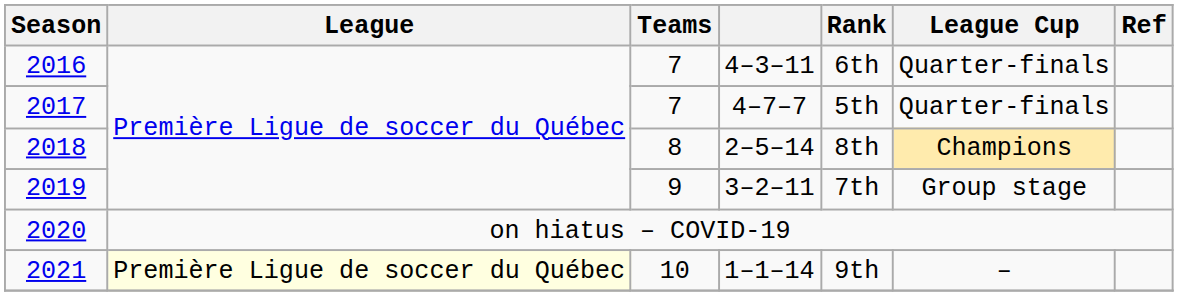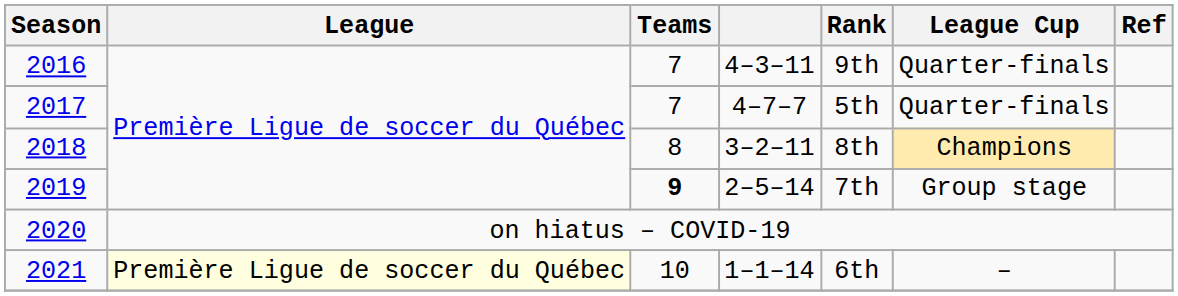 <table class="wikitable" style="text-align: center;">
 <tr>
 <th>Season</th>
 <th>League</th>
 <th>Teams</th>
 <th></th>
 <th>Rank</th>
 <th>League Cup</th>
 <th>Ref</th>
 </tr>
 <tr>
 <td><a href='#'>2016</a></td>
 <td rowspan="4"><a href='#'>Première Ligue de soccer du Québec</a></td>
 <td>7</td>
 <td>4–3–11</td>
-<td>6th</td>
+<td>9th</td>
 <td>Quarter-finals</td>
 <td></td>
 </tr>
 <tr>
 <td><a href='#'>2017</a></td>
 <td>7</td>
 <td>4–7–7</td>
 <td>5th</td>
 <td>Quarter-finals</td>
 <td></td>
 </tr>
 <tr>
 <td><a href='#'>2018</a></td>
 <td>8</td>
-<td>2–5–14</td>
+<td>3–2–11</td>
 <td>8th</td>
 <td bgcolor="FFEBAD">Champions</td>
 <td></td>
 </tr>
 <tr>
 <td><a href='#'>2019</a></td>
-<td>9</td>
-<td>3–2–11</td>
+<td><strong>9</strong></td>
+<td>2–5–14</td>
 <td>7th</td>
 <td>Group stage</td>
 <td></td>
 </tr>
 <tr>
 <td><a href='#'>2020</a></td>
 <td colspan="6">on hiatus – COVID-19</td>
 </tr>
 <tr>
 <td><a href='#'>2021</a></td>
 <td style="background: lightyellow;">Première Ligue de soccer du Québec</td>
 <td>10</td>
 <td>1–1–14</td>
-<td>9th</td>
+<td>6th</td>
 <td>–</td>
 <td></td>
 </tr>
 <tr>
 </tr>
 </table>
